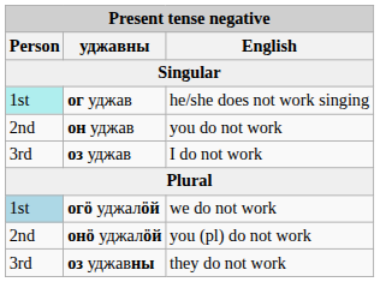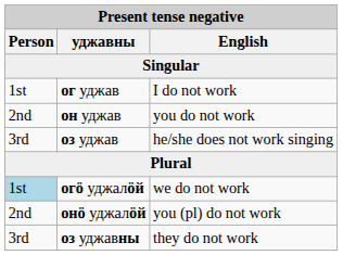 <table class="wikitable">
 <tr>
 <th colspan="5" style="background:#cfcfcf;">Present tense negative</th>
 </tr>
 <tr style="background:#dfdfdf;" |>
 <th>Person</th>
 <th>уджавны</th>
 <th>English</th>
 </tr>
 <tr>
 <th colspan="5" style="background:#efefef">Singular</th>
 </tr>
 <tr>
-<td style="background: paleturquoise;">1st</td>
+<td>1st</td>
 <td><strong>ог</strong> уджав</td>
-<td>he/she does not work singing</td>
+<td>I do not work</td>
 </tr>
 <tr>
 <td>2nd</td>
 <td><strong>он</strong> уджав</td>
 <td>you do not work</td>
 </tr>
 <tr>
 <td>3rd</td>
 <td><strong>оз</strong> уджав</td>
-<td>I do not work</td>
+<td>he/she does not work singing</td>
 </tr>
 <tr>
 <th colspan="5" style="background:#efefef">Plural</th>
 </tr>
 <tr>
 <td style="background: lightblue;">1st</td>
 <td><strong>огӧ</strong> уджал<strong>ӧй</strong></td>
 <td>we do not work</td>
 </tr>
 <tr>
 <td>2nd</td>
 <td><strong>онӧ</strong> уджал<strong>ӧй </strong></td>
 <td>you (pl) do not work</td>
 </tr>
 <tr>
 <td>3rd</td>
 <td><strong>оз</strong> уджав<strong>ны</strong></td>
 <td>they do not work</td>
 </tr>
 </table>
